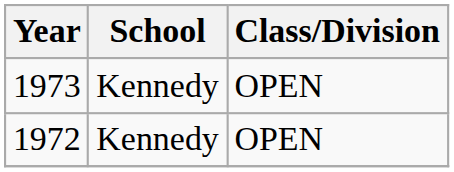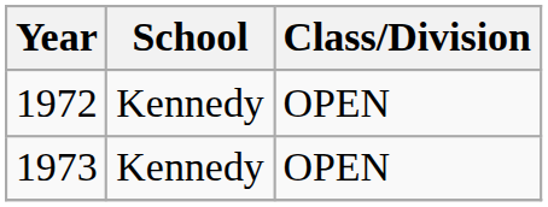 <table class="wikitable">
 <tr>
 <th>Year</th>
 <th>School</th>
 <th>Class/Division</th>
 </tr>
 <tr>
-<td>1973</td>
+<td>1972</td>
 <td>Kennedy</td>
 <td>OPEN</td>
 </tr>
 <tr>
-<td>1972</td>
+<td>1973</td>
 <td>Kennedy</td>
 <td>OPEN</td>
 </tr>
 <tr>
 </tr>
 </table>
